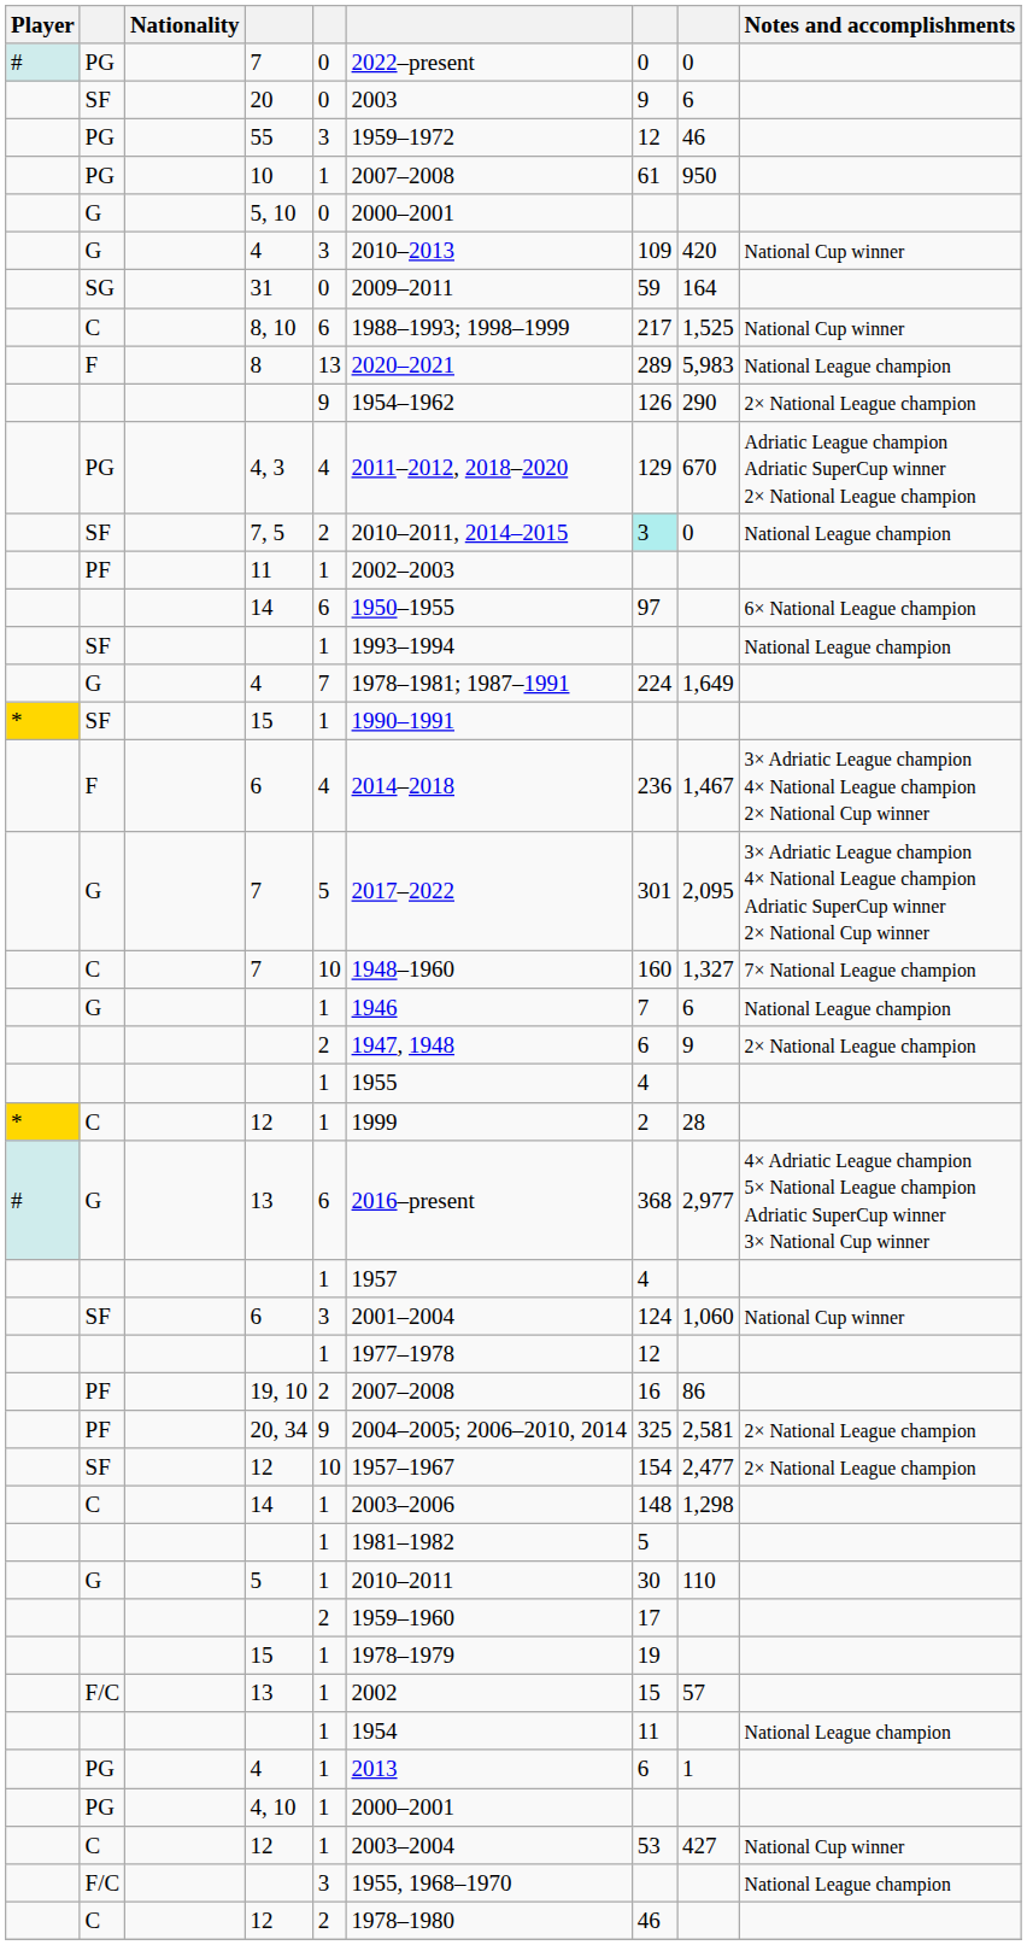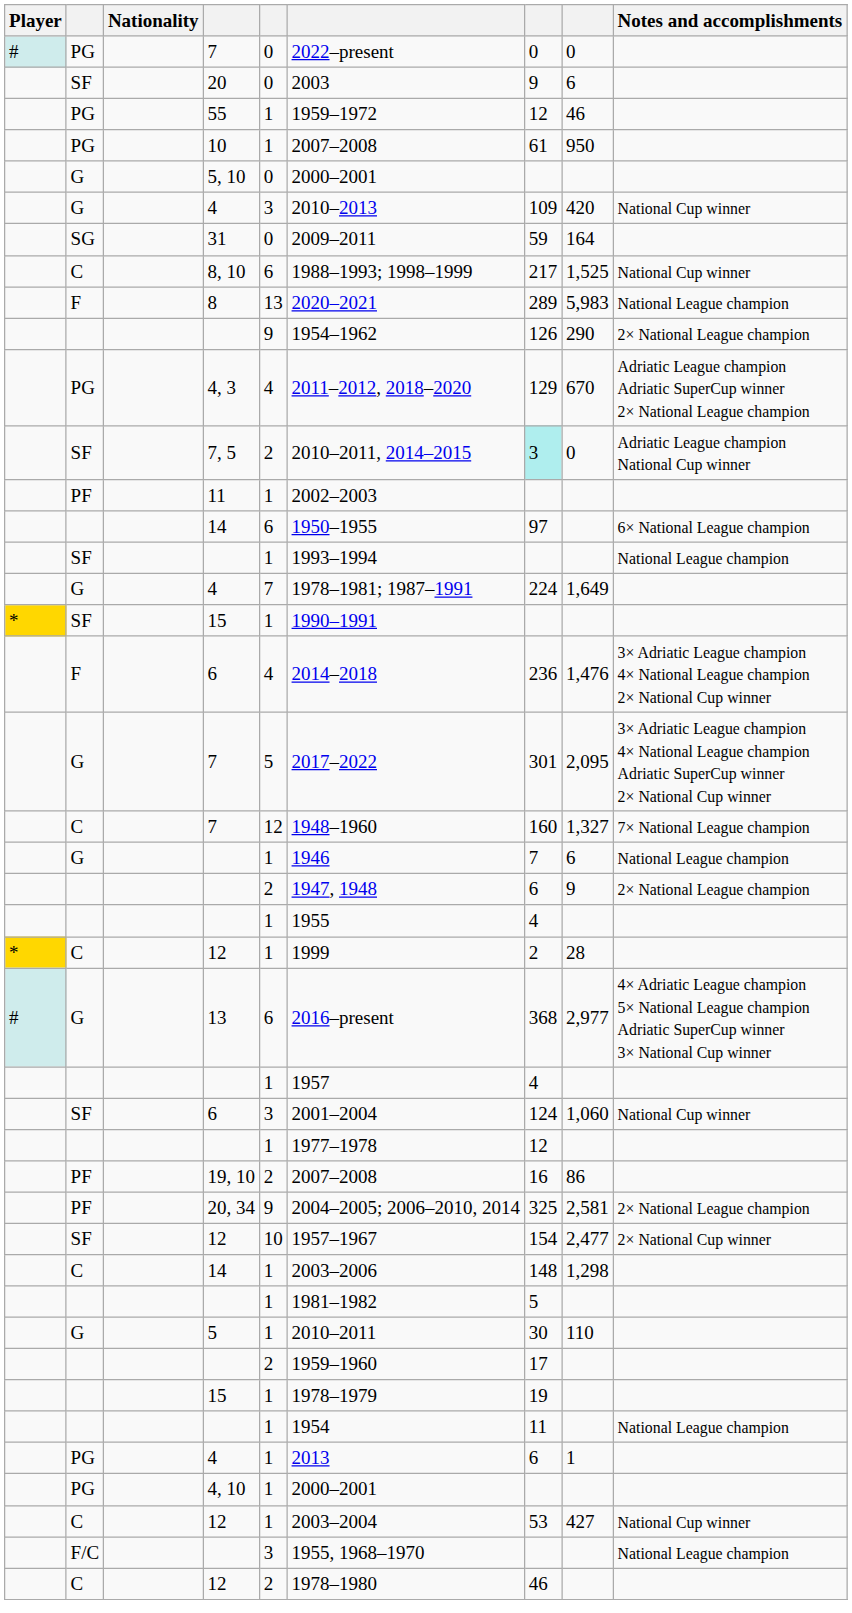 <table class="wikitable sortable" style="font-size:95%" style="text-align:center">
 <tr>
 <th scope="col">Player</th>
 <th scope="col"></th>
 <th scope="col">Nationality</th>
 <th scope="col"></th>
 <th scope="col"></th>
 <th scope="col"></th>
 <th scope="col"></th>
 <th scope="col"></th>
 <th scope="col" class="unsortable">Notes and accomplishments</th>
 </tr>
 <tr>
 <td align="left" style="background-color:#cfecec"> #</td>
 <td>PG</td>
 <td align="left"></td>
 <td>7</td>
 <td>0</td>
 <td><a href='#'>2022</a>–present</td>
 <td>0</td>
 <td>0</td>
 <td></td>
 </tr>
 <tr>
 <td align="left"></td>
 <td>SF</td>
 <td align="left"></td>
 <td>20</td>
 <td>0</td>
 <td>2003</td>
 <td>9</td>
 <td>6</td>
 <td></td>
 </tr>
 <tr>
 <td align="left"></td>
 <td>PG</td>
 <td align="left"></td>
 <td>55</td>
-<td>3</td>
+<td>1</td>
 <td>1959–1972</td>
 <td>12</td>
 <td>46</td>
 <td></td>
 </tr>
 <tr>
 <td align="left"></td>
 <td>PG</td>
 <td align="left"></td>
 <td>10</td>
 <td>1</td>
 <td>2007–2008</td>
 <td>61</td>
 <td>950</td>
 <td></td>
 </tr>
 <tr>
 <td align="left"></td>
 <td>G</td>
 <td align="left"></td>
 <td>5, 10</td>
 <td>0</td>
 <td>2000–2001</td>
 <td></td>
 <td></td>
 <td></td>
 </tr>
 <tr>
 <td align="left"></td>
 <td>G</td>
 <td align="left"></td>
 <td>4</td>
 <td>3</td>
 <td>2010–<a href='#'>2013</a></td>
 <td>109</td>
 <td>420</td>
 <td align="left"><small>National Cup winner</small></td>
 </tr>
 <tr>
 <td align="left"></td>
 <td>SG</td>
 <td align="left"></td>
 <td>31</td>
 <td>0</td>
 <td>2009–2011</td>
 <td>59</td>
 <td>164</td>
 <td></td>
 </tr>
 <tr>
 <td align="left"></td>
 <td>C</td>
 <td align="left"></td>
 <td>8, 10</td>
 <td>6</td>
 <td>1988–1993; 1998–1999</td>
 <td>217</td>
 <td>1,525</td>
 <td align="left"><small>National Cup winner</small></td>
 </tr>
 <tr>
 <td align="left"></td>
 <td>F</td>
 <td align="left"></td>
 <td>8</td>
 <td>13</td>
 <td><a href='#'>2020–2021</a></td>
 <td>289</td>
 <td>5,983</td>
 <td align="left"><small>National League champion</small></td>
 </tr>
 <tr>
 <td align="left"></td>
 <td></td>
 <td align="left"></td>
 <td></td>
 <td>9</td>
 <td>1954–1962</td>
 <td>126</td>
 <td>290</td>
 <td align="left"><small>2× National League champion</small></td>
 </tr>
 <tr>
 <td align="left"></td>
 <td>PG</td>
 <td align="left"></td>
 <td>4, 3</td>
 <td>4</td>
 <td><a href='#'>2011</a>–<a href='#'>2012</a>, <a href='#'>2018</a>–<a href='#'>2020</a></td>
 <td>129</td>
 <td>670</td>
 <td align="left"><small>Adriatic League champion<br>Adriatic SuperCup winner<br>2× National League champion</small></td>
 </tr>
 <tr>
 <td align="left"></td>
 <td>SF</td>
 <td align="left"></td>
 <td>7, 5</td>
 <td>2</td>
 <td>2010–2011, <a href='#'>2014–2015</a></td>
 <td style="background: paleturquoise;">3</td>
 <td>0</td>
-<td align="left"><small>National League champion</small></td>
+<td align="left"><small>Adriatic League champion<br>National Cup winner</small></td>
 </tr>
 <tr>
 <td align="left"></td>
 <td>PF</td>
 <td align="left"></td>
 <td>11</td>
 <td>1</td>
 <td>2002–2003</td>
 <td></td>
 <td></td>
 <td></td>
 </tr>
 <tr>
 <td align="left"></td>
 <td></td>
 <td align="left"></td>
 <td>14</td>
 <td>6</td>
 <td><a href='#'>1950</a>–1955</td>
 <td>97</td>
 <td></td>
 <td align="left"><small>6× National League champion</small></td>
 </tr>
 <tr>
 <td align="left"></td>
 <td>SF</td>
 <td align="left"></td>
 <td></td>
 <td>1</td>
 <td>1993–1994</td>
 <td></td>
 <td></td>
 <td align="left"><small>National League champion</small></td>
 </tr>
 <tr>
 <td align="left"></td>
 <td>G</td>
 <td align="left"></td>
 <td>4</td>
 <td>7</td>
 <td>1978–1981; 1987–<a href='#'>1991</a></td>
 <td>224</td>
 <td>1,649</td>
 <td></td>
 </tr>
 <tr>
 <td align="left" style="background-color:#FFD700">  *</td>
 <td>SF</td>
 <td align="left"></td>
 <td>15</td>
 <td>1</td>
 <td><a href='#'>1990–1991</a></td>
 <td></td>
 <td></td>
 <td></td>
 </tr>
 <tr>
 <td align="left"></td>
 <td>F</td>
 <td align="left"></td>
 <td>6</td>
 <td>4</td>
 <td><a href='#'>2014</a>–<a href='#'>2018</a></td>
 <td>236</td>
-<td>1,467</td>
+<td>1,476</td>
 <td align="left"><small>3× Adriatic League champion<br>4× National League champion<br>2× National Cup winner</small></td>
 </tr>
 <tr>
 <td align="left"></td>
 <td>G</td>
 <td align="left"></td>
 <td>7</td>
 <td>5</td>
 <td><a href='#'>2017</a>–<a href='#'>2022</a></td>
 <td>301</td>
 <td>2,095</td>
 <td align="left"><small>3× Adriatic League champion<br>4× National League champion<br>Adriatic SuperCup winner<br>2× National Cup winner</small></td>
 </tr>
 <tr>
 <td align="left"></td>
 <td>C</td>
 <td align="left"></td>
 <td>7</td>
-<td>10</td>
+<td>12</td>
 <td><a href='#'>1948</a>–1960</td>
 <td>160</td>
 <td>1,327</td>
 <td align="left"><small>7× National League champion</small></td>
 </tr>
 <tr>
 <td align="left"></td>
 <td>G</td>
 <td align="left"></td>
 <td></td>
 <td>1</td>
 <td><a href='#'>1946</a></td>
 <td>7</td>
 <td>6</td>
 <td align="left"><small>National League champion</small></td>
 </tr>
 <tr>
 <td align="left"></td>
 <td></td>
 <td align="left"></td>
 <td></td>
 <td>2</td>
 <td><a href='#'>1947</a>, <a href='#'>1948</a></td>
 <td>6</td>
 <td>9</td>
 <td align="left"><small>2× National League champion</small></td>
 </tr>
 <tr>
 <td align="left"></td>
 <td></td>
 <td align="left"></td>
 <td></td>
 <td>1</td>
 <td>1955</td>
 <td>4</td>
 <td></td>
 <td></td>
 </tr>
 <tr>
 <td align="left" style="background-color:#FFD700">  *</td>
 <td>C</td>
 <td align="left"></td>
 <td>12</td>
 <td>1</td>
 <td>1999</td>
 <td>2</td>
 <td>28</td>
 <td></td>
 </tr>
 <tr>
 <td align="left" style="background-color:#cfecec"> #</td>
 <td>G</td>
 <td align="left"></td>
 <td>13</td>
 <td>6</td>
 <td><a href='#'>2016</a>–present</td>
 <td>368</td>
 <td>2,977</td>
 <td align="left"><small>4× Adriatic League champion<br>5× National League champion<br>Adriatic SuperCup winner<br>3× National Cup winner</small></td>
 </tr>
 <tr>
 <td align="left"></td>
 <td></td>
 <td align="left"></td>
 <td></td>
 <td>1</td>
 <td>1957</td>
 <td>4</td>
 <td></td>
 <td></td>
 </tr>
 <tr>
 <td align="left"></td>
 <td>SF</td>
 <td align="left"></td>
 <td>6</td>
 <td>3</td>
 <td>2001–2004</td>
 <td>124</td>
 <td>1,060</td>
 <td align="left"><small>National Cup winner</small></td>
 </tr>
 <tr>
 <td align="left"></td>
 <td></td>
 <td align="left"></td>
 <td></td>
 <td>1</td>
 <td>1977–1978</td>
 <td>12</td>
 <td></td>
 <td></td>
 </tr>
 <tr>
 <td align="left"></td>
 <td>PF</td>
 <td align="left"></td>
 <td>19, 10</td>
 <td>2</td>
 <td>2007–2008</td>
 <td>16</td>
 <td>86</td>
 <td></td>
 </tr>
 <tr>
 <td align="left"></td>
 <td>PF</td>
 <td align="left"></td>
 <td>20, 34</td>
 <td>9</td>
 <td>2004–2005; 2006–2010, 2014</td>
 <td>325</td>
 <td>2,581</td>
 <td align="left"><small>2× National League champion</small></td>
 </tr>
 <tr>
 <td align="left"></td>
 <td>SF</td>
 <td align="left"></td>
 <td>12</td>
 <td>10</td>
 <td>1957–1967</td>
 <td>154</td>
 <td>2,477</td>
-<td align="left"><small>2× National League champion</small></td>
+<td align="left"><small>2× National Cup winner</small></td>
 </tr>
 <tr>
 <td align="left"></td>
 <td>C</td>
 <td align="left"></td>
 <td>14</td>
 <td>1</td>
 <td>2003–2006</td>
 <td>148</td>
 <td>1,298</td>
 <td></td>
 </tr>
 <tr>
 <td align="left"></td>
 <td></td>
 <td align="left"></td>
 <td></td>
 <td>1</td>
 <td>1981–1982</td>
 <td>5</td>
 <td></td>
 <td></td>
 </tr>
 <tr>
 <td align="left"></td>
 <td>G</td>
 <td align="left"></td>
 <td>5</td>
 <td>1</td>
 <td>2010–2011</td>
 <td>30</td>
 <td>110</td>
 <td></td>
 </tr>
 <tr>
 <td align="left"></td>
 <td></td>
 <td align="left"></td>
 <td></td>
 <td>2</td>
 <td>1959–1960</td>
 <td>17</td>
 <td></td>
 <td></td>
 </tr>
 <tr>
 <td align="left"></td>
 <td></td>
 <td align="left"></td>
 <td>15</td>
 <td>1</td>
 <td>1978–1979</td>
 <td>19</td>
 <td></td>
-<td></td>
-</tr>
-<tr>
-<td align="left"></td>
-<td>F/C</td>
-<td align="left"></td>
-<td>13</td>
-<td>1</td>
-<td>2002</td>
-<td>15</td>
-<td>57</td>
 <td></td>
 </tr>
 <tr>
 <td align="left"></td>
 <td></td>
 <td align="left"></td>
 <td></td>
 <td>1</td>
 <td>1954</td>
 <td>11</td>
 <td></td>
 <td align="left"><small>National League champion</small></td>
 </tr>
 <tr>
 <td align="left"></td>
 <td>PG</td>
 <td align="left"></td>
 <td>4</td>
 <td>1</td>
 <td><a href='#'>2013</a></td>
 <td>6</td>
 <td>1</td>
 <td></td>
 </tr>
 <tr>
 <td align="left"></td>
 <td>PG</td>
 <td align="left"></td>
 <td>4, 10</td>
 <td>1</td>
 <td>2000–2001</td>
 <td></td>
 <td></td>
 <td></td>
 </tr>
 <tr>
 <td align="left"></td>
 <td>C</td>
 <td align="left"></td>
 <td>12</td>
 <td>1</td>
 <td>2003–2004</td>
 <td>53</td>
 <td>427</td>
 <td align="left"><small>National Cup winner</small></td>
 </tr>
 <tr>
 <td align="left"></td>
 <td>F/C</td>
 <td align="left"></td>
 <td></td>
 <td>3</td>
 <td>1955, 1968–1970</td>
 <td></td>
 <td></td>
 <td align="left"><small>National League champion</small></td>
 </tr>
 <tr>
 <td align="left"></td>
 <td>C</td>
 <td align="left"></td>
 <td>12</td>
 <td>2</td>
 <td>1978–1980</td>
 <td>46</td>
 <td></td>
 <td></td>
 </tr>
 <tr>
 </tr>
 </table>
